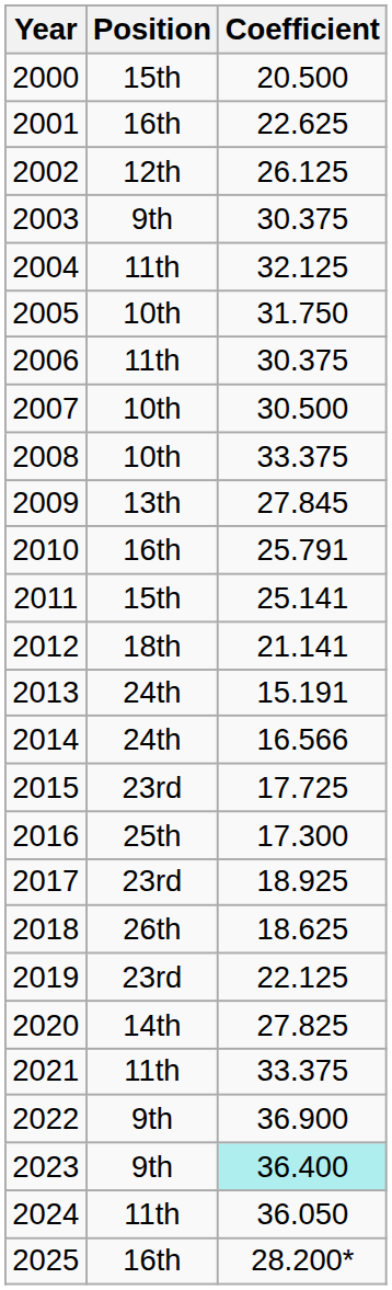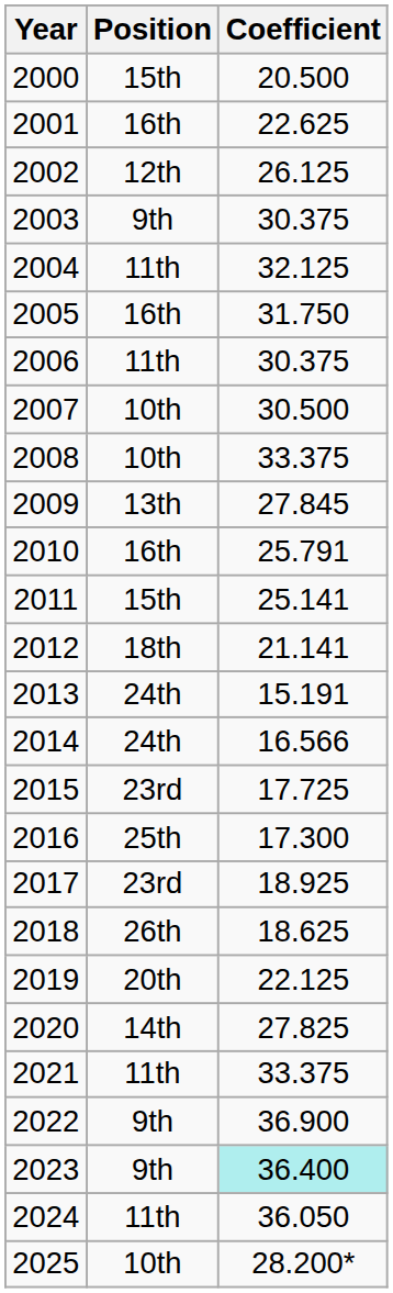 <table class="wikitable sortable plainrowheaders" style="text-align:center; font-size:90%">
 <tr>
 <th>Year</th>
 <th>Position</th>
 <th>Coefficient</th>
 </tr>
 <tr>
 <td>2000</td>
 <td> 15th</td>
 <td> 20.500</td>
 </tr>
 <tr>
 <td>2001</td>
 <td> 16th</td>
 <td> 22.625</td>
 </tr>
 <tr>
 <td>2002</td>
 <td> 12th</td>
 <td> 26.125</td>
 </tr>
 <tr>
 <td>2003</td>
 <td> 9th</td>
 <td> 30.375</td>
 </tr>
 <tr>
 <td>2004</td>
 <td> 11th</td>
 <td> 32.125</td>
 </tr>
 <tr>
 <td>2005</td>
-<td> 10th</td>
+<td> 16th</td>
 <td> 31.750</td>
 </tr>
 <tr>
 <td>2006</td>
 <td> 11th</td>
 <td> 30.375</td>
 </tr>
 <tr>
 <td>2007</td>
 <td> 10th</td>
 <td> 30.500</td>
 </tr>
 <tr>
 <td>2008</td>
 <td> 10th</td>
 <td> 33.375</td>
 </tr>
 <tr>
 <td>2009</td>
 <td> 13th</td>
 <td> 27.845</td>
 </tr>
 <tr>
 <td>2010</td>
 <td> 16th</td>
 <td> 25.791</td>
 </tr>
 <tr>
 <td>2011</td>
 <td> 15th</td>
 <td> 25.141</td>
 </tr>
 <tr>
 <td>2012</td>
 <td> 18th</td>
 <td> 21.141</td>
 </tr>
 <tr>
 <td>2013</td>
 <td> 24th</td>
 <td> 15.191</td>
 </tr>
 <tr>
 <td>2014</td>
 <td> 24th</td>
 <td> 16.566</td>
 </tr>
 <tr>
 <td>2015</td>
 <td> 23rd</td>
 <td> 17.725</td>
 </tr>
 <tr>
 <td>2016</td>
 <td> 25th</td>
 <td> 17.300</td>
 </tr>
 <tr>
 <td>2017</td>
 <td> 23rd</td>
 <td> 18.925</td>
 </tr>
 <tr>
 <td>2018</td>
 <td> 26th</td>
 <td> 18.625</td>
 </tr>
 <tr>
 <td>2019</td>
-<td> 23rd</td>
+<td> 20th</td>
 <td> 22.125</td>
 </tr>
 <tr>
 <td>2020</td>
 <td> 14th</td>
 <td> 27.825</td>
 </tr>
 <tr>
 <td>2021</td>
 <td> 11th</td>
 <td> 33.375</td>
 </tr>
 <tr>
 <td>2022</td>
 <td> 9th</td>
 <td> 36.900</td>
 </tr>
 <tr>
 <td>2023</td>
 <td> 9th</td>
 <td style="background: paleturquoise;"> 36.400</td>
 </tr>
 <tr>
 <td>2024</td>
 <td> 11th</td>
 <td> 36.050</td>
 </tr>
 <tr>
 <td>2025</td>
-<td> 16th</td>
+<td> 10th</td>
 <td> 28.200*</td>
 </tr>
 </table>
